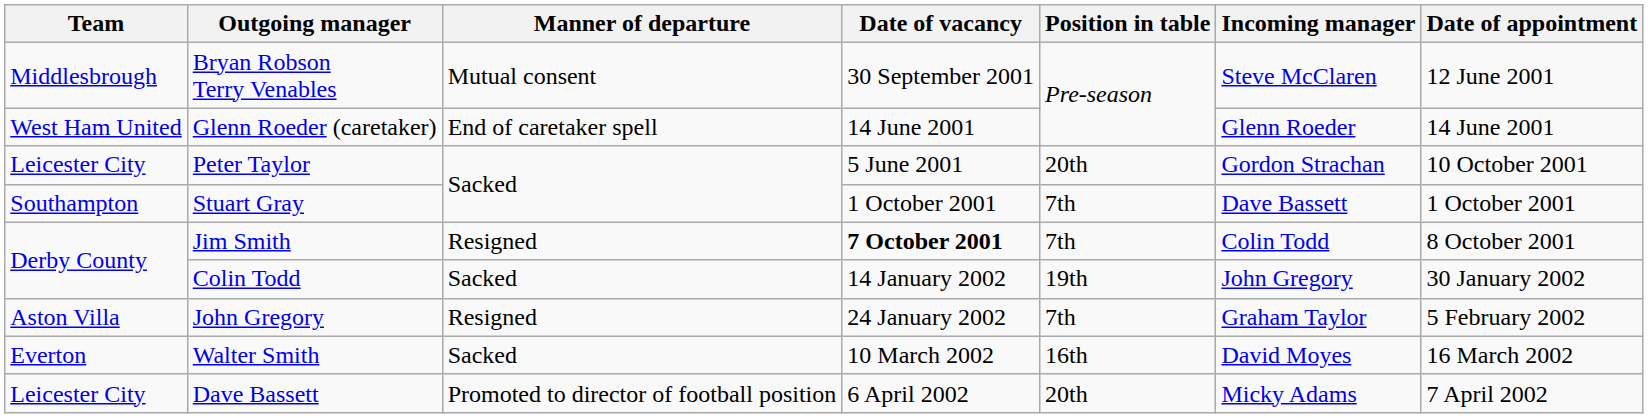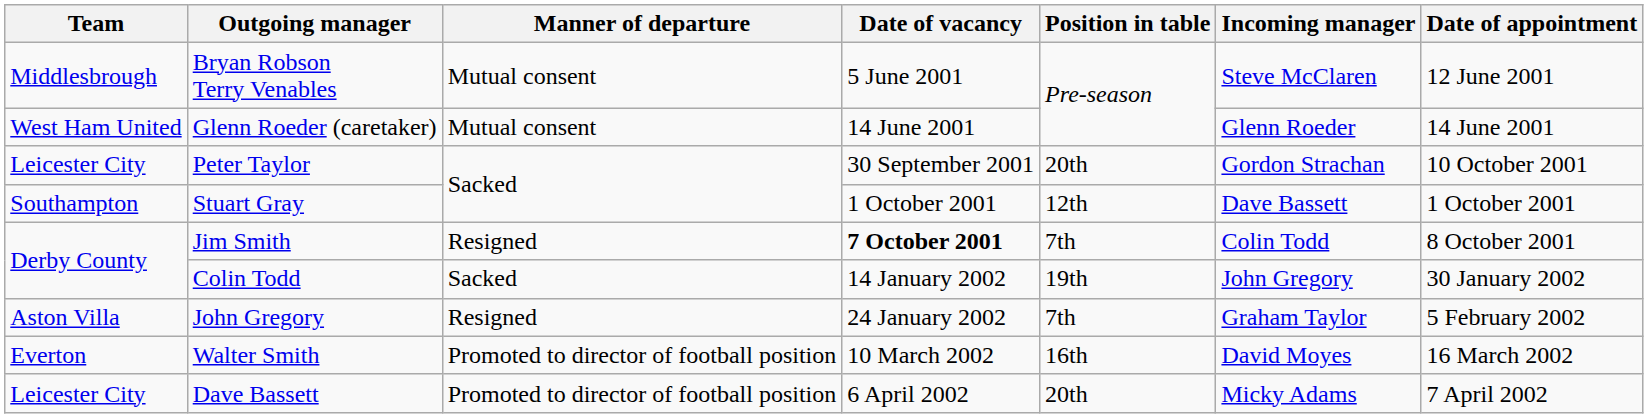 <table class="wikitable">
 <tr>
 <th>Team</th>
 <th>Outgoing manager</th>
 <th>Manner of departure</th>
 <th>Date of vacancy</th>
 <th>Position in table</th>
 <th>Incoming manager</th>
 <th>Date of appointment</th>
 </tr>
 <tr>
 <td><a href='#'>Middlesbrough</a></td>
 <td> <a href='#'>Bryan Robson</a><br> <a href='#'>Terry Venables</a></td>
 <td>Mutual consent</td>
-<td>30 September 2001</td>
+<td>5 June 2001</td>
 <td rowspan=2><em>Pre-season</em></td>
 <td> <a href='#'>Steve McClaren</a></td>
 <td>12 June 2001</td>
 </tr>
 <tr>
 <td><a href='#'>West Ham United</a></td>
 <td> <a href='#'>Glenn Roeder</a> (caretaker)</td>
-<td>End of caretaker spell</td>
+<td>Mutual consent</td>
 <td>14 June 2001</td>
 <td> <a href='#'>Glenn Roeder</a></td>
 <td>14 June 2001</td>
 </tr>
 <tr>
 <td><a href='#'>Leicester City</a></td>
 <td> <a href='#'>Peter Taylor</a></td>
 <td rowspan="2">Sacked</td>
-<td>5 June 2001</td>
+<td>30 September 2001</td>
 <td>20th</td>
 <td> <a href='#'>Gordon Strachan</a></td>
 <td>10 October 2001</td>
 </tr>
 <tr>
 <td><a href='#'>Southampton</a></td>
 <td> <a href='#'>Stuart Gray</a></td>
 <td>1 October 2001</td>
-<td>7th</td>
+<td>12th</td>
 <td> <a href='#'>Dave Bassett</a></td>
 <td>1 October 2001</td>
 </tr>
 <tr>
 <td rowspan="2"><a href='#'>Derby County</a></td>
 <td> <a href='#'>Jim Smith</a></td>
 <td>Resigned</td>
 <td><strong>7 October 2001</strong></td>
 <td>7th</td>
 <td> <a href='#'>Colin Todd</a></td>
 <td>8 October 2001</td>
 </tr>
 <tr>
 <td> <a href='#'>Colin Todd</a></td>
 <td>Sacked</td>
 <td>14 January 2002</td>
 <td>19th</td>
 <td> <a href='#'>John Gregory</a></td>
 <td>30 January 2002</td>
 </tr>
 <tr>
 <td><a href='#'>Aston Villa</a></td>
 <td> <a href='#'>John Gregory</a></td>
 <td>Resigned</td>
 <td>24 January 2002</td>
 <td>7th</td>
 <td> <a href='#'>Graham Taylor</a></td>
 <td>5 February 2002</td>
 </tr>
 <tr>
 <td><a href='#'>Everton</a></td>
 <td> <a href='#'>Walter Smith</a></td>
-<td>Sacked</td>
+<td>Promoted to director of football position</td>
 <td>10 March 2002</td>
 <td>16th</td>
 <td> <a href='#'>David Moyes</a></td>
 <td>16 March 2002</td>
 </tr>
 <tr>
 <td><a href='#'>Leicester City</a></td>
 <td> <a href='#'>Dave Bassett</a></td>
 <td>Promoted to director of football position</td>
 <td>6 April 2002</td>
 <td>20th</td>
 <td> <a href='#'>Micky Adams</a></td>
 <td>7 April 2002</td>
 </tr>
 </table>
